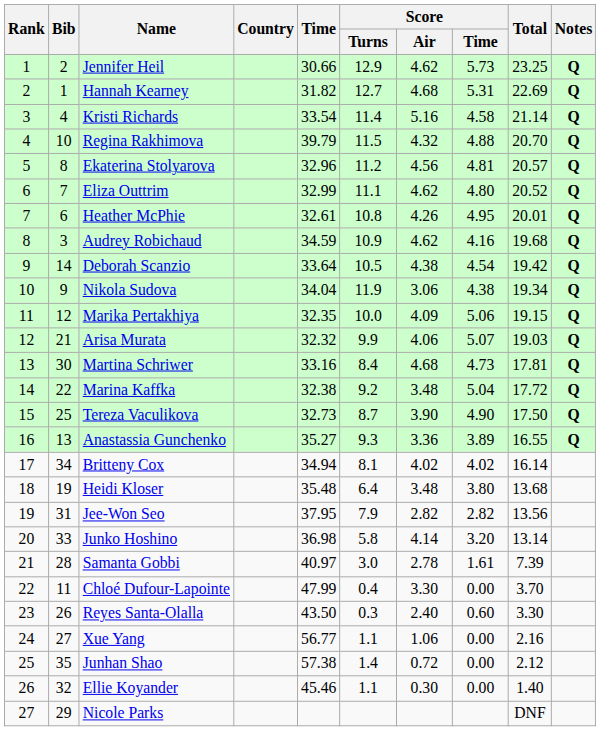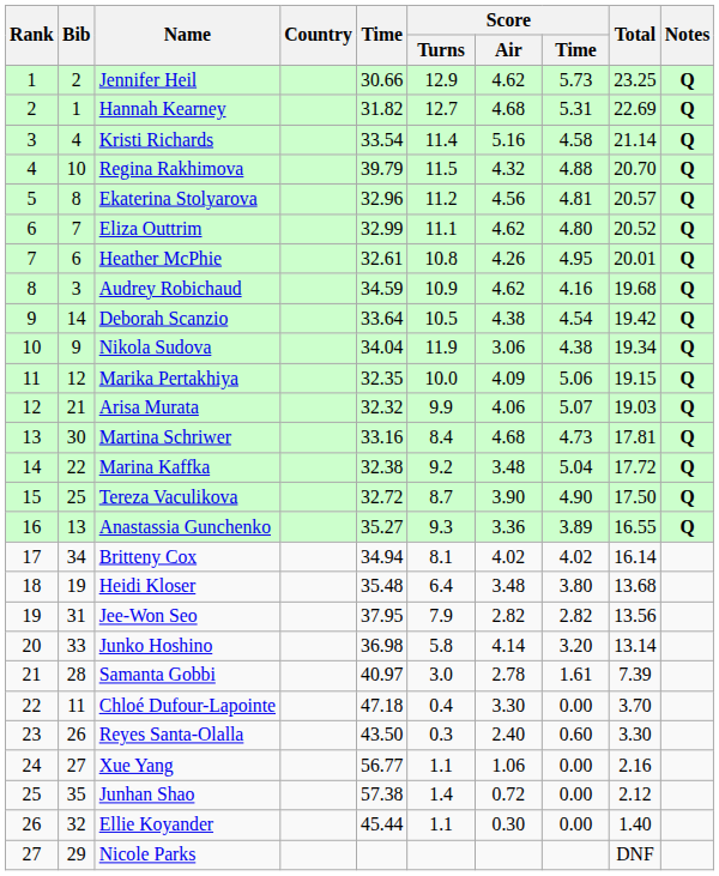 <table class="wikitable sortable" style="text-align:center">
 <tr>
 <th rowspan=2>Rank</th>
 <th rowspan=2>Bib</th>
 <th rowspan=2>Name</th>
 <th rowspan=2>Country</th>
 <th rowspan=2>Time</th>
 <th colspan=3>Score</th>
 <th rowspan=2>Total</th>
 <th rowspan=2>Notes</th>
 </tr>
 <tr>
 <th width=50>Turns</th>
 <th width=50>Air</th>
 <th width=50>Time</th>
 </tr>
 <tr bgcolor="#ccffcc">
 <td>1</td>
 <td>2</td>
 <td align=left><a href='#'>Jennifer Heil</a></td>
 <td align=left></td>
 <td>30.66</td>
 <td>12.9</td>
 <td>4.62</td>
 <td>5.73</td>
 <td>23.25</td>
 <td><strong>Q</strong></td>
 </tr>
 <tr bgcolor="#ccffcc">
 <td>2</td>
 <td>1</td>
 <td align=left><a href='#'>Hannah Kearney</a></td>
 <td align=left></td>
 <td>31.82</td>
 <td>12.7</td>
 <td>4.68</td>
 <td>5.31</td>
 <td>22.69</td>
 <td><strong>Q</strong></td>
 </tr>
 <tr bgcolor="#ccffcc">
 <td>3</td>
 <td>4</td>
 <td align=left><a href='#'>Kristi Richards</a></td>
 <td align=left></td>
 <td>33.54</td>
 <td>11.4</td>
 <td>5.16</td>
 <td>4.58</td>
 <td>21.14</td>
 <td><strong>Q</strong></td>
 </tr>
 <tr bgcolor="#ccffcc">
 <td>4</td>
 <td>10</td>
 <td align=left><a href='#'>Regina Rakhimova</a></td>
 <td align=left></td>
 <td>39.79</td>
 <td>11.5</td>
 <td>4.32</td>
 <td>4.88</td>
 <td>20.70</td>
 <td><strong>Q</strong></td>
 </tr>
 <tr bgcolor="#ccffcc">
 <td>5</td>
 <td>8</td>
 <td align=left><a href='#'>Ekaterina Stolyarova</a></td>
 <td align=left></td>
 <td>32.96</td>
 <td>11.2</td>
 <td>4.56</td>
 <td>4.81</td>
 <td>20.57</td>
 <td><strong>Q</strong></td>
 </tr>
 <tr bgcolor="#ccffcc">
 <td>6</td>
 <td>7</td>
 <td align=left><a href='#'>Eliza Outtrim</a></td>
 <td align=left></td>
 <td>32.99</td>
 <td>11.1</td>
 <td>4.62</td>
 <td>4.80</td>
 <td>20.52</td>
 <td><strong>Q</strong></td>
 </tr>
 <tr bgcolor="#ccffcc">
 <td>7</td>
 <td>6</td>
 <td align=left><a href='#'>Heather McPhie</a></td>
 <td align=left></td>
 <td>32.61</td>
 <td>10.8</td>
 <td>4.26</td>
 <td>4.95</td>
 <td>20.01</td>
 <td><strong>Q</strong></td>
 </tr>
 <tr bgcolor="#ccffcc">
 <td>8</td>
 <td>3</td>
 <td align=left><a href='#'>Audrey Robichaud</a></td>
 <td align=left></td>
 <td>34.59</td>
 <td>10.9</td>
 <td>4.62</td>
 <td>4.16</td>
 <td>19.68</td>
 <td><strong>Q</strong></td>
 </tr>
 <tr bgcolor="#ccffcc">
 <td>9</td>
 <td>14</td>
 <td align=left><a href='#'>Deborah Scanzio</a></td>
 <td align=left></td>
 <td>33.64</td>
 <td>10.5</td>
 <td>4.38</td>
 <td>4.54</td>
 <td>19.42</td>
 <td><strong>Q</strong></td>
 </tr>
 <tr bgcolor="#ccffcc">
 <td>10</td>
 <td>9</td>
 <td align=left><a href='#'>Nikola Sudova</a></td>
 <td align=left></td>
 <td>34.04</td>
 <td>11.9</td>
 <td>3.06</td>
 <td>4.38</td>
 <td>19.34</td>
 <td><strong>Q</strong></td>
 </tr>
 <tr bgcolor="#ccffcc">
 <td>11</td>
 <td>12</td>
 <td align=left><a href='#'>Marika Pertakhiya</a></td>
 <td align=left></td>
 <td>32.35</td>
 <td>10.0</td>
 <td>4.09</td>
 <td>5.06</td>
 <td>19.15</td>
 <td><strong>Q</strong></td>
 </tr>
 <tr bgcolor="#ccffcc">
 <td>12</td>
 <td>21</td>
 <td align=left><a href='#'>Arisa Murata</a></td>
 <td align=left></td>
 <td>32.32</td>
 <td>9.9</td>
 <td>4.06</td>
 <td>5.07</td>
 <td>19.03</td>
 <td><strong>Q</strong></td>
 </tr>
 <tr bgcolor="#ccffcc">
 <td>13</td>
 <td>30</td>
 <td align=left><a href='#'>Martina Schriwer</a></td>
 <td align=left></td>
 <td>33.16</td>
 <td>8.4</td>
 <td>4.68</td>
 <td>4.73</td>
 <td>17.81</td>
 <td><strong>Q</strong></td>
 </tr>
 <tr bgcolor="#ccffcc">
 <td>14</td>
 <td>22</td>
 <td align=left><a href='#'>Marina Kaffka</a></td>
 <td align=left></td>
 <td>32.38</td>
 <td>9.2</td>
 <td>3.48</td>
 <td>5.04</td>
 <td>17.72</td>
 <td><strong>Q</strong></td>
 </tr>
 <tr bgcolor="#ccffcc">
 <td>15</td>
 <td>25</td>
 <td align=left><a href='#'>Tereza Vaculikova</a></td>
 <td align=left></td>
-<td>32.73</td>
+<td>32.72</td>
 <td>8.7</td>
 <td>3.90</td>
 <td>4.90</td>
 <td>17.50</td>
 <td><strong>Q</strong></td>
 </tr>
 <tr bgcolor="#ccffcc">
 <td>16</td>
 <td>13</td>
 <td align=left><a href='#'>Anastassia Gunchenko</a></td>
 <td align=left></td>
 <td>35.27</td>
 <td>9.3</td>
 <td>3.36</td>
 <td>3.89</td>
 <td>16.55</td>
 <td><strong>Q</strong></td>
 </tr>
 <tr>
 <td>17</td>
 <td>34</td>
 <td align=left><a href='#'>Britteny Cox</a></td>
 <td align=left></td>
 <td>34.94</td>
 <td>8.1</td>
 <td>4.02</td>
 <td>4.02</td>
 <td>16.14</td>
 <td></td>
 </tr>
 <tr>
 <td>18</td>
 <td>19</td>
 <td align=left><a href='#'>Heidi Kloser</a></td>
 <td align=left></td>
 <td>35.48</td>
 <td>6.4</td>
 <td>3.48</td>
 <td>3.80</td>
 <td>13.68</td>
 <td></td>
 </tr>
 <tr>
 <td>19</td>
 <td>31</td>
 <td align=left><a href='#'>Jee-Won Seo</a></td>
 <td align=left></td>
 <td>37.95</td>
 <td>7.9</td>
 <td>2.82</td>
 <td>2.82</td>
 <td>13.56</td>
 <td></td>
 </tr>
 <tr>
 <td>20</td>
 <td>33</td>
 <td align=left><a href='#'>Junko Hoshino</a></td>
 <td align=left></td>
 <td>36.98</td>
 <td>5.8</td>
 <td>4.14</td>
 <td>3.20</td>
 <td>13.14</td>
 <td></td>
 </tr>
 <tr>
 <td>21</td>
 <td>28</td>
 <td align=left><a href='#'>Samanta Gobbi</a></td>
 <td align=left></td>
 <td>40.97</td>
 <td>3.0</td>
 <td>2.78</td>
 <td>1.61</td>
 <td>7.39</td>
 <td></td>
 </tr>
 <tr>
 <td>22</td>
 <td>11</td>
 <td align=left><a href='#'>Chloé Dufour-Lapointe</a></td>
 <td align=left></td>
-<td>47.99</td>
+<td>47.18</td>
 <td>0.4</td>
 <td>3.30</td>
 <td>0.00</td>
 <td>3.70</td>
 <td></td>
 </tr>
 <tr>
 <td>23</td>
 <td>26</td>
 <td align=left><a href='#'>Reyes Santa-Olalla</a></td>
 <td align=left></td>
 <td>43.50</td>
 <td>0.3</td>
 <td>2.40</td>
 <td>0.60</td>
 <td>3.30</td>
 <td></td>
 </tr>
 <tr>
 <td>24</td>
 <td>27</td>
 <td align=left><a href='#'>Xue Yang</a></td>
 <td align=left></td>
 <td>56.77</td>
 <td>1.1</td>
 <td>1.06</td>
 <td>0.00</td>
 <td>2.16</td>
 <td></td>
 </tr>
 <tr>
 <td>25</td>
 <td>35</td>
 <td align=left><a href='#'>Junhan Shao</a></td>
 <td align=left></td>
 <td>57.38</td>
 <td>1.4</td>
 <td>0.72</td>
 <td>0.00</td>
 <td>2.12</td>
 <td></td>
 </tr>
 <tr>
 <td>26</td>
 <td>32</td>
 <td align=left><a href='#'>Ellie Koyander</a></td>
 <td align=left></td>
-<td>45.46</td>
+<td>45.44</td>
 <td>1.1</td>
 <td>0.30</td>
 <td>0.00</td>
 <td>1.40</td>
 <td></td>
 </tr>
 <tr>
 <td>27</td>
 <td>29</td>
 <td align=left><a href='#'>Nicole Parks</a></td>
 <td align=left></td>
 <td></td>
 <td></td>
 <td></td>
 <td></td>
 <td>DNF</td>
 <td></td>
 </tr>
 </table>
